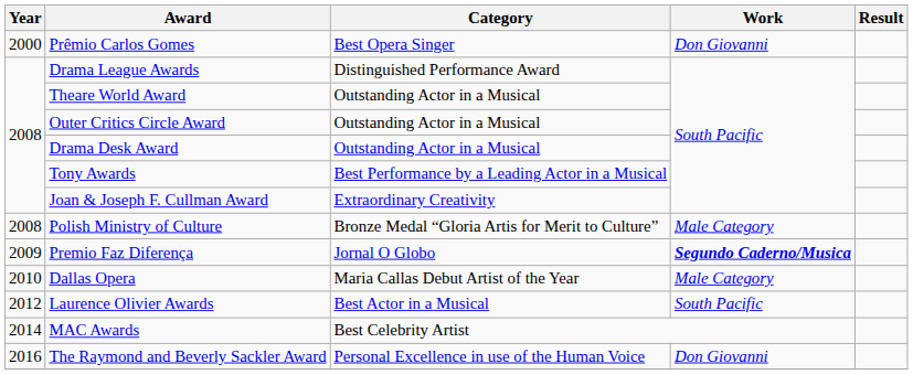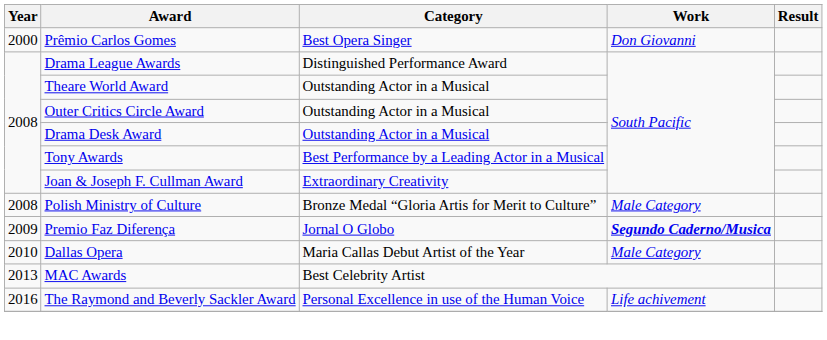 <table class="wikitable">
 <tr>
 <th>Year</th>
 <th>Award</th>
 <th>Category</th>
 <th>Work</th>
 <th>Result</th>
 </tr>
 <tr>
 <td>2000</td>
 <td><a href='#'>Prêmio Carlos Gomes</a></td>
 <td><a href='#'>Best Opera Singer</a></td>
 <td><em><a href='#'>Don Giovanni</a></em></td>
 <td></td>
 </tr>
 <tr>
 <td rowspan=6>2008</td>
 <td><a href='#'>Drama League Awards</a></td>
 <td>Distinguished Performance Award</td>
 <td rowspan=6><em><a href='#'>South Pacific</a></em></td>
 <td></td>
 </tr>
 <tr>
 <td><a href='#'>Theare World Award</a></td>
 <td>Outstanding Actor in a Musical</td>
 <td></td>
 </tr>
 <tr>
 <td><a href='#'>Outer Critics Circle Award</a></td>
 <td>Outstanding Actor in a Musical</td>
 <td></td>
 </tr>
 <tr>
 <td><a href='#'>Drama Desk Award</a></td>
 <td><a href='#'>Outstanding Actor in a Musical</a></td>
 <td></td>
 </tr>
 <tr>
 <td><a href='#'>Tony Awards</a></td>
 <td><a href='#'>Best Performance by a Leading Actor in a Musical</a></td>
 <td></td>
 </tr>
 <tr>
 <td><a href='#'>Joan & Joseph F. Cullman Award</a></td>
 <td><a href='#'>Extraordinary Creativity</a></td>
 <td></td>
 </tr>
 <tr>
 <td>2008</td>
 <td><a href='#'>Polish Ministry of Culture</a></td>
 <td>Bronze Medal “Gloria Artis for Merit to Culture”</td>
 <td><em><a href='#'>Male Category</a></em></td>
 <td></td>
 </tr>
 <tr>
 <td>2009</td>
 <td><a href='#'>Premio Faz Diferença</a></td>
 <td><a href='#'>Jornal O Globo</a></td>
 <td><strong><em><a href='#'>Segundo Caderno/Musica</a></em></strong></td>
 <td></td>
 </tr>
 <tr>
 <td>2010</td>
 <td><a href='#'>Dallas Opera</a></td>
 <td>Maria Callas Debut Artist of the Year</td>
 <td><em><a href='#'>Male Category</a></em></td>
 <td></td>
 </tr>
 <tr>
-<td>2012</td>
-<td><a href='#'>Laurence Olivier Awards</a></td>
-<td><a href='#'>Best Actor in a Musical</a></td>
-<td><em><a href='#'>South Pacific</a></em></td>
-<td></td>
-</tr>
-<tr>
-<td>2014</td>
+<td>2013</td>
 <td><a href='#'>MAC Awards</a></td>
 <td colspan=2>Best Celebrity Artist</td>
 <td></td>
 </tr>
 <tr>
 <td>2016</td>
 <td><a href='#'>The Raymond and Beverly Sackler Award</a></td>
 <td><a href='#'>Personal Excellence in use of the Human Voice</a></td>
-<td><em><a href='#'>Don Giovanni</a></em></td>
+<td><em><a href='#'>Life achivement</a></em></td>
 <td></td>
 </tr>
 <tr>
 </tr>
 </table>
